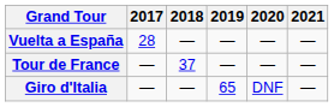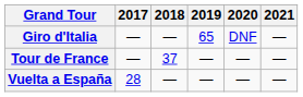 <table class="wikitable plainrowheaders">
 <tr>
 <th scope="col"><a href='#'>Grand Tour</a></th>
 <th scope="col">2017</th>
 <th scope="col">2018</th>
 <th scope="col">2019</th>
 <th scope="col">2020</th>
 <th scope="col">2021</th>
 </tr>
 <tr style="text-align:center;">
-<th scope="row"> <a href='#'>Vuelta a España</a></th>
-<td><a href='#'>28</a></td>
+<th scope="row"> <a href='#'>Giro d'Italia</a></th>
 <td>—</td>
 <td>—</td>
-<td>—</td>
+<td><a href='#'>65</a></td>
+<td><a href='#'>DNF</a></td>
 <td>—</td>
 </tr>
 <tr style="text-align:center;">
 <th scope="row"> <a href='#'>Tour de France</a></th>
 <td>—</td>
 <td><a href='#'>37</a></td>
 <td>—</td>
 <td>—</td>
 <td>—</td>
 </tr>
 <tr style="text-align:center;">
-<th scope="row"> <a href='#'>Giro d'Italia</a></th>
+<th scope="row"> <a href='#'>Vuelta a España</a></th>
+<td><a href='#'>28</a></td>
 <td>—</td>
 <td>—</td>
-<td><a href='#'>65</a></td>
-<td><a href='#'>DNF</a></td>
+<td>—</td>
 <td>—</td>
 </tr>
 </table>
